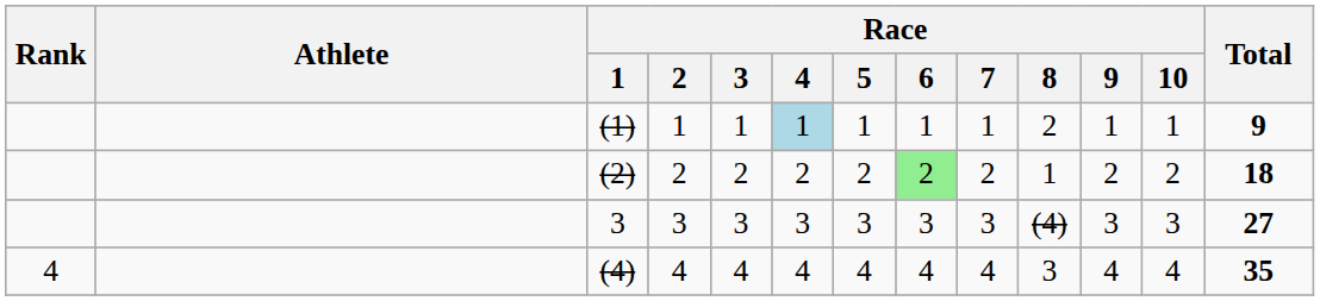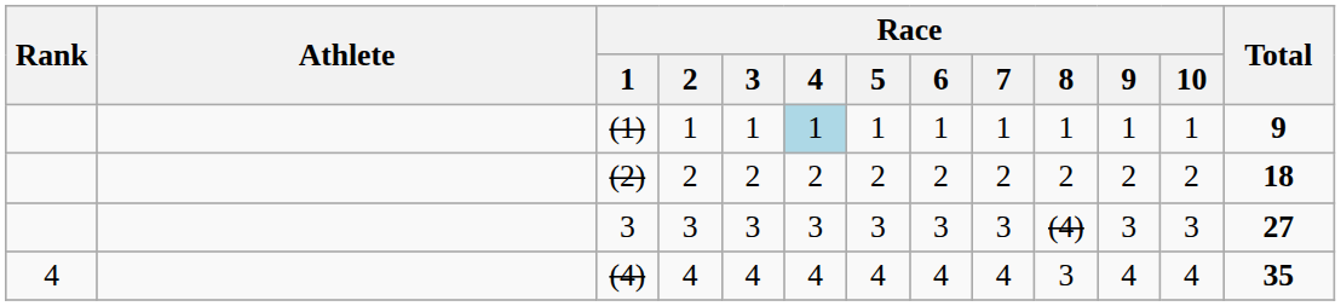 <table class="wikitable" style="text-align:center">
 <tr>
 <th rowspan="2" width=40>Rank</th>
 <th rowspan="2" width=250>Athlete</th>
 <th colspan="10">Race</th>
 <th rowspan="2" width=50>Total</th>
 </tr>
 <tr>
 <th width=25>1</th>
 <th width=25>2</th>
 <th width=25>3</th>
 <th width=25>4</th>
 <th width=25>5</th>
 <th width=25>6</th>
 <th width=25>7</th>
 <th width=25>8</th>
 <th width=25>9</th>
 <th width=25>10</th>
 </tr>
 <tr>
 <td></td>
 <td align=left></td>
 <td><s>(1)</s></td>
 <td>1</td>
 <td>1</td>
 <td style="background: lightblue;">1</td>
 <td>1</td>
 <td>1</td>
 <td>1</td>
-<td>2</td>
+<td>1</td>
 <td>1</td>
 <td>1</td>
 <td><strong>9</strong></td>
 </tr>
 <tr>
 <td></td>
 <td align=left></td>
 <td><s>(2)</s></td>
 <td>2</td>
 <td>2</td>
 <td>2</td>
 <td>2</td>
-<td style="background: lightgreen;">2</td>
 <td>2</td>
-<td>1</td>
+<td>2</td>
+<td>2</td>
 <td>2</td>
 <td>2</td>
 <td><strong>18</strong></td>
 </tr>
 <tr>
 <td></td>
 <td align=left></td>
 <td>3</td>
 <td>3</td>
 <td>3</td>
 <td>3</td>
 <td>3</td>
 <td>3</td>
 <td>3</td>
 <td><s>(4)</s></td>
 <td>3</td>
 <td>3</td>
 <td><strong>27</strong></td>
 </tr>
 <tr>
 <td>4</td>
 <td align=left></td>
 <td><s>(4)</s></td>
 <td>4</td>
 <td>4</td>
 <td>4</td>
 <td>4</td>
 <td>4</td>
 <td>4</td>
 <td>3</td>
 <td>4</td>
 <td>4</td>
 <td><strong>35</strong></td>
 </tr>
 </table>
